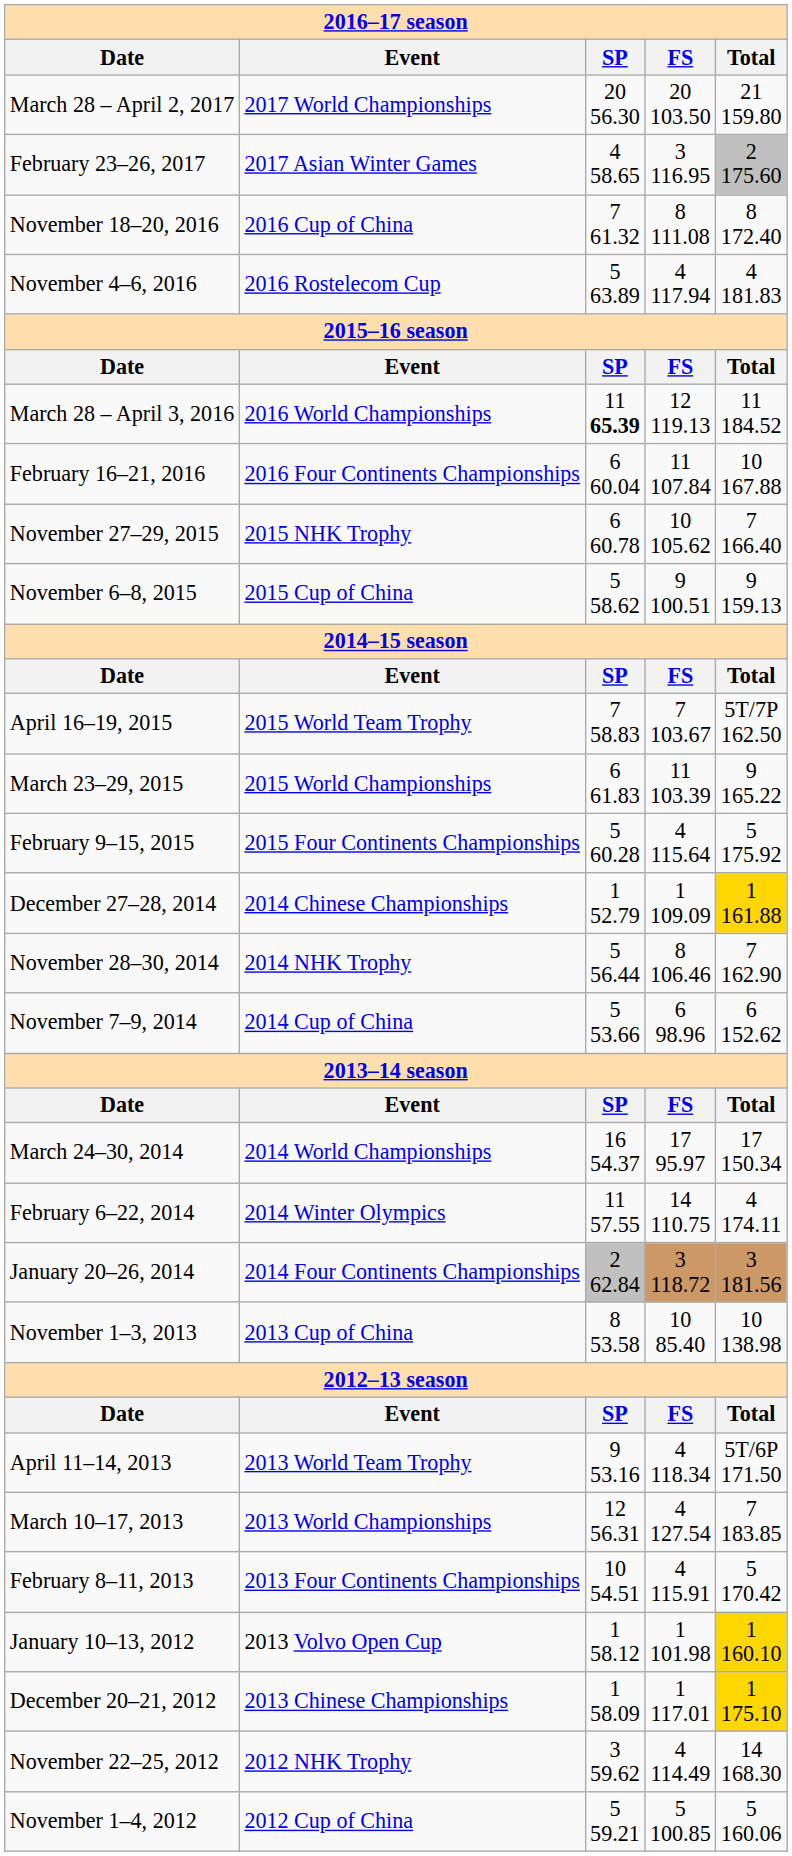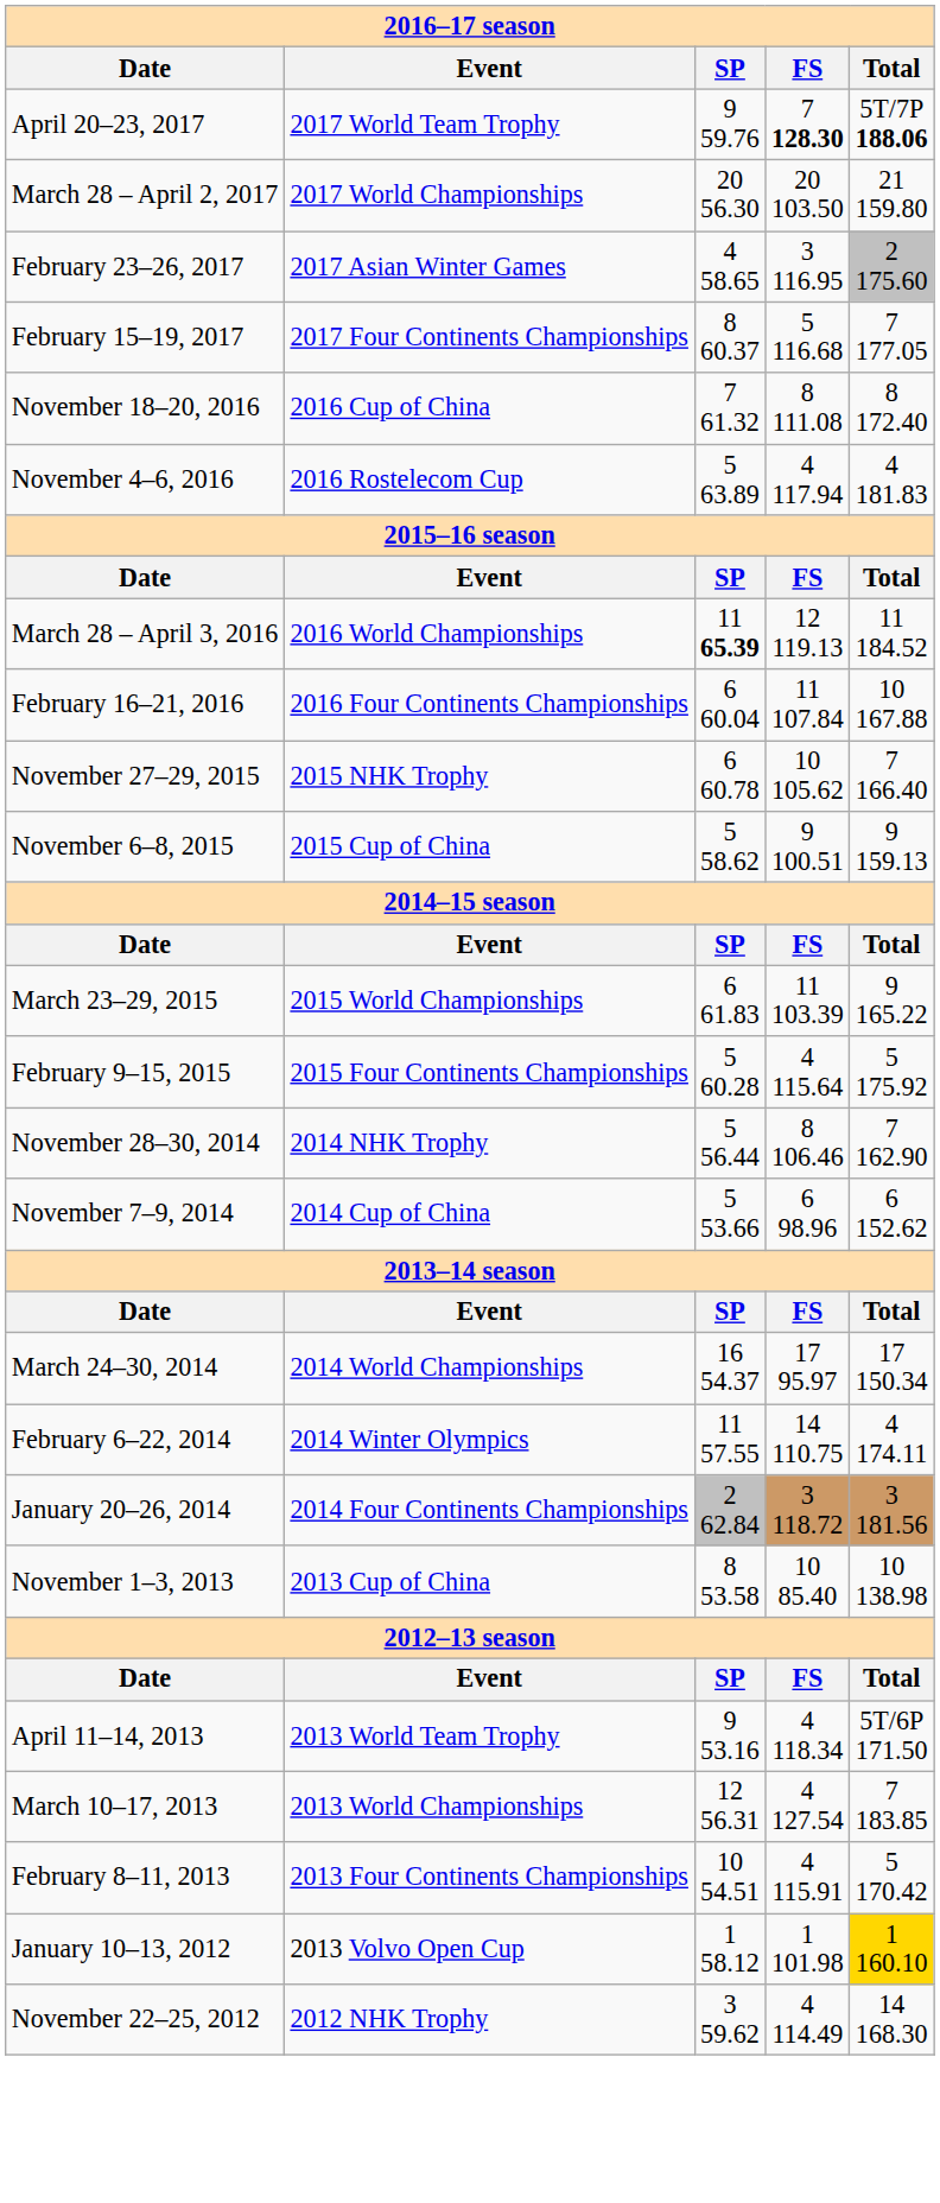 <table class="wikitable">
 <tr>
 <th colspan=5 style="background:#ffdead;"><a href='#'>2016–17 season</a></th>
 </tr>
 <tr>
 <th>Date</th>
 <th>Event</th>
 <th><a href='#'>SP</a></th>
 <th><a href='#'>FS</a></th>
 <th>Total</th>
+</tr>
+<tr>
+<td>April 20–23, 2017</td>
+<td><a href='#'>2017 World Team Trophy</a></td>
+<td align=center>9 <br> 59.76</td>
+<td align=center>7 <br> <strong>128.30</strong></td>
+<td align=center>5T/7P <br> <strong>188.06</strong></td>
 </tr>
 <tr>
 <td>March 28 – April 2, 2017</td>
 <td><a href='#'>2017 World Championships</a></td>
 <td align=center>20 <br> 56.30</td>
 <td align=center>20 <br> 103.50</td>
 <td align=center>21 <br> 159.80</td>
 </tr>
 <tr>
 <td>February 23–26, 2017</td>
 <td><a href='#'>2017 Asian Winter Games</a></td>
 <td align=center>4 <br> 58.65</td>
 <td align=center>3 <br> 116.95</td>
 <td align=center bgcolor=silver>2 <br> 175.60</td>
+</tr>
+<tr>
+<td>February 15–19, 2017</td>
+<td><a href='#'>2017 Four Continents Championships</a></td>
+<td align=center>8 <br> 60.37</td>
+<td align=center>5 <br> 116.68</td>
+<td align=center>7 <br> 177.05</td>
 </tr>
 <tr>
 <td>November 18–20, 2016</td>
 <td><a href='#'>2016 Cup of China</a></td>
 <td align=center>7 <br> 61.32</td>
 <td align=center>8 <br> 111.08</td>
 <td align=center>8 <br> 172.40</td>
 </tr>
 <tr>
 <td>November 4–6, 2016</td>
 <td><a href='#'>2016 Rostelecom Cup</a></td>
 <td align=center>5 <br> 63.89</td>
 <td align=center>4 <br> 117.94</td>
 <td align=center>4 <br> 181.83</td>
 </tr>
 <tr>
 <th colspan=5 style="background:#ffdead;"><a href='#'>2015–16 season</a></th>
 </tr>
 <tr>
 <th>Date</th>
 <th>Event</th>
 <th><a href='#'>SP</a></th>
 <th><a href='#'>FS</a></th>
 <th>Total</th>
 </tr>
 <tr>
 <td>March 28 – April 3, 2016</td>
 <td><a href='#'>2016 World Championships</a></td>
 <td align=center>11 <br> <strong>65.39</strong></td>
 <td align=center>12 <br> 119.13</td>
 <td align=center>11 <br> 184.52</td>
 </tr>
 <tr>
 <td>February 16–21, 2016</td>
 <td><a href='#'>2016 Four Continents Championships</a></td>
 <td align=center>6 <br> 60.04</td>
 <td align=center>11 <br> 107.84</td>
 <td align=center>10 <br> 167.88</td>
 </tr>
 <tr>
 <td>November 27–29, 2015</td>
 <td><a href='#'>2015 NHK Trophy</a></td>
 <td align=center>6 <br> 60.78</td>
 <td align=center>10 <br> 105.62</td>
 <td align=center>7 <br> 166.40</td>
 </tr>
 <tr>
 <td>November 6–8, 2015</td>
 <td><a href='#'>2015 Cup of China</a></td>
 <td align=center>5 <br> 58.62</td>
 <td align=center>9 <br> 100.51</td>
 <td align=center>9 <br> 159.13</td>
 </tr>
 <tr>
 <th colspan=5 style="background:#ffdead;"><a href='#'>2014–15 season</a></th>
 </tr>
 <tr>
 <th>Date</th>
 <th>Event</th>
 <th><a href='#'>SP</a></th>
 <th><a href='#'>FS</a></th>
 <th>Total</th>
 </tr>
 <tr>
-<td>April 16–19, 2015</td>
-<td><a href='#'>2015 World Team Trophy</a></td>
-<td align=center>7 <br> 58.83</td>
-<td align=center>7 <br> 103.67</td>
-<td align=center>5T/7P <br> 162.50</td>
-</tr>
-<tr>
 <td>March 23–29, 2015</td>
 <td><a href='#'>2015 World Championships</a></td>
 <td align=center>6 <br> 61.83</td>
 <td align=center>11 <br> 103.39</td>
 <td align=center>9 <br> 165.22</td>
 </tr>
 <tr>
 <td>February 9–15, 2015</td>
 <td><a href='#'>2015 Four Continents Championships</a></td>
 <td align=center>5 <br> 60.28</td>
 <td align=center>4 <br> 115.64</td>
 <td align=center>5 <br> 175.92</td>
-</tr>
-<tr>
-<td>December 27–28, 2014</td>
-<td><a href='#'>2014 Chinese Championships</a></td>
-<td align=center>1 <br> 52.79</td>
-<td align=center>1 <br> 109.09</td>
-<td align=center bgcolor=gold>1 <br> 161.88</td>
 </tr>
 <tr>
 <td>November 28–30, 2014</td>
 <td><a href='#'>2014 NHK Trophy</a></td>
 <td align=center>5 <br> 56.44</td>
 <td align=center>8 <br> 106.46</td>
 <td align=center>7 <br> 162.90</td>
 </tr>
 <tr>
 <td>November 7–9, 2014</td>
 <td><a href='#'>2014 Cup of China</a></td>
 <td align=center>5 <br> 53.66</td>
 <td align=center>6 <br> 98.96</td>
 <td align=center>6 <br> 152.62</td>
 </tr>
 <tr>
 <th colspan=5 style="background:#ffdead;"><a href='#'>2013–14 season</a></th>
 </tr>
 <tr>
 <th>Date</th>
 <th>Event</th>
 <th><a href='#'>SP</a></th>
 <th><a href='#'>FS</a></th>
 <th>Total</th>
 </tr>
 <tr>
 <td>March 24–30, 2014</td>
 <td><a href='#'>2014 World Championships</a></td>
 <td align=center>16 <br> 54.37</td>
 <td align=center>17 <br> 95.97</td>
 <td align=center>17 <br> 150.34</td>
 </tr>
 <tr>
 <td>February 6–22, 2014</td>
 <td><a href='#'>2014 Winter Olympics</a></td>
 <td align=center>11 <br> 57.55</td>
 <td align=center>14 <br> 110.75</td>
 <td align=center>4 <br> 174.11</td>
 </tr>
 <tr>
 <td>January 20–26, 2014</td>
 <td><a href='#'>2014 Four Continents Championships</a></td>
 <td align=center bgcolor=silver>2 <br> 62.84</td>
 <td align=center bgcolor=cc9966>3 <br> 118.72</td>
 <td align=center bgcolor=cc9966>3 <br> 181.56</td>
 </tr>
 <tr>
 <td>November 1–3, 2013</td>
 <td><a href='#'>2013 Cup of China</a></td>
 <td align=center>8 <br> 53.58</td>
 <td align=center>10 <br> 85.40</td>
 <td align=center>10 <br> 138.98</td>
 </tr>
 <tr>
 <th colspan=5 style="background:#ffdead;"><a href='#'>2012–13 season</a></th>
 </tr>
 <tr>
 <th>Date</th>
 <th>Event</th>
 <th><a href='#'>SP</a></th>
 <th><a href='#'>FS</a></th>
 <th>Total</th>
 </tr>
 <tr>
 <td>April 11–14, 2013</td>
 <td><a href='#'>2013 World Team Trophy</a></td>
 <td align=center>9 <br> 53.16</td>
 <td align=center>4 <br> 118.34</td>
 <td align=center>5T/6P <br> 171.50</td>
 </tr>
 <tr>
 <td>March 10–17, 2013</td>
 <td><a href='#'>2013 World Championships</a></td>
 <td align=center>12 <br> 56.31</td>
 <td align=center>4 <br> 127.54</td>
 <td align=center>7 <br> 183.85</td>
 </tr>
 <tr>
 <td>February 8–11, 2013</td>
 <td><a href='#'>2013 Four Continents Championships</a></td>
 <td align=center>10 <br> 54.51</td>
 <td align=center>4 <br> 115.91</td>
 <td align=center>5 <br> 170.42</td>
 </tr>
 <tr>
 <td>January 10–13, 2012</td>
 <td>2013 <a href='#'>Volvo Open Cup</a></td>
 <td align=center>1 <br> 58.12</td>
 <td align=center>1 <br> 101.98</td>
 <td align=center bgcolor=gold>1 <br> 160.10</td>
 </tr>
 <tr>
-<td>December 20–21, 2012</td>
-<td><a href='#'>2013 Chinese Championships</a></td>
-<td align=center>1 <br> 58.09</td>
-<td align=center>1 <br> 117.01</td>
-<td align=center bgcolor=gold>1 <br> 175.10</td>
-</tr>
-<tr>
 <td>November 22–25, 2012</td>
 <td><a href='#'>2012 NHK Trophy</a></td>
 <td align=center>3 <br> 59.62</td>
 <td align=center>4 <br> 114.49</td>
 <td align=center>14 <br> 168.30</td>
 </tr>
-<tr>
-<td>November 1–4, 2012</td>
-<td><a href='#'>2012 Cup of China</a></td>
-<td align=center>5 <br> 59.21</td>
-<td align=center>5 <br> 100.85</td>
-<td align=center>5 <br> 160.06</td>
-</tr>
 </table>
